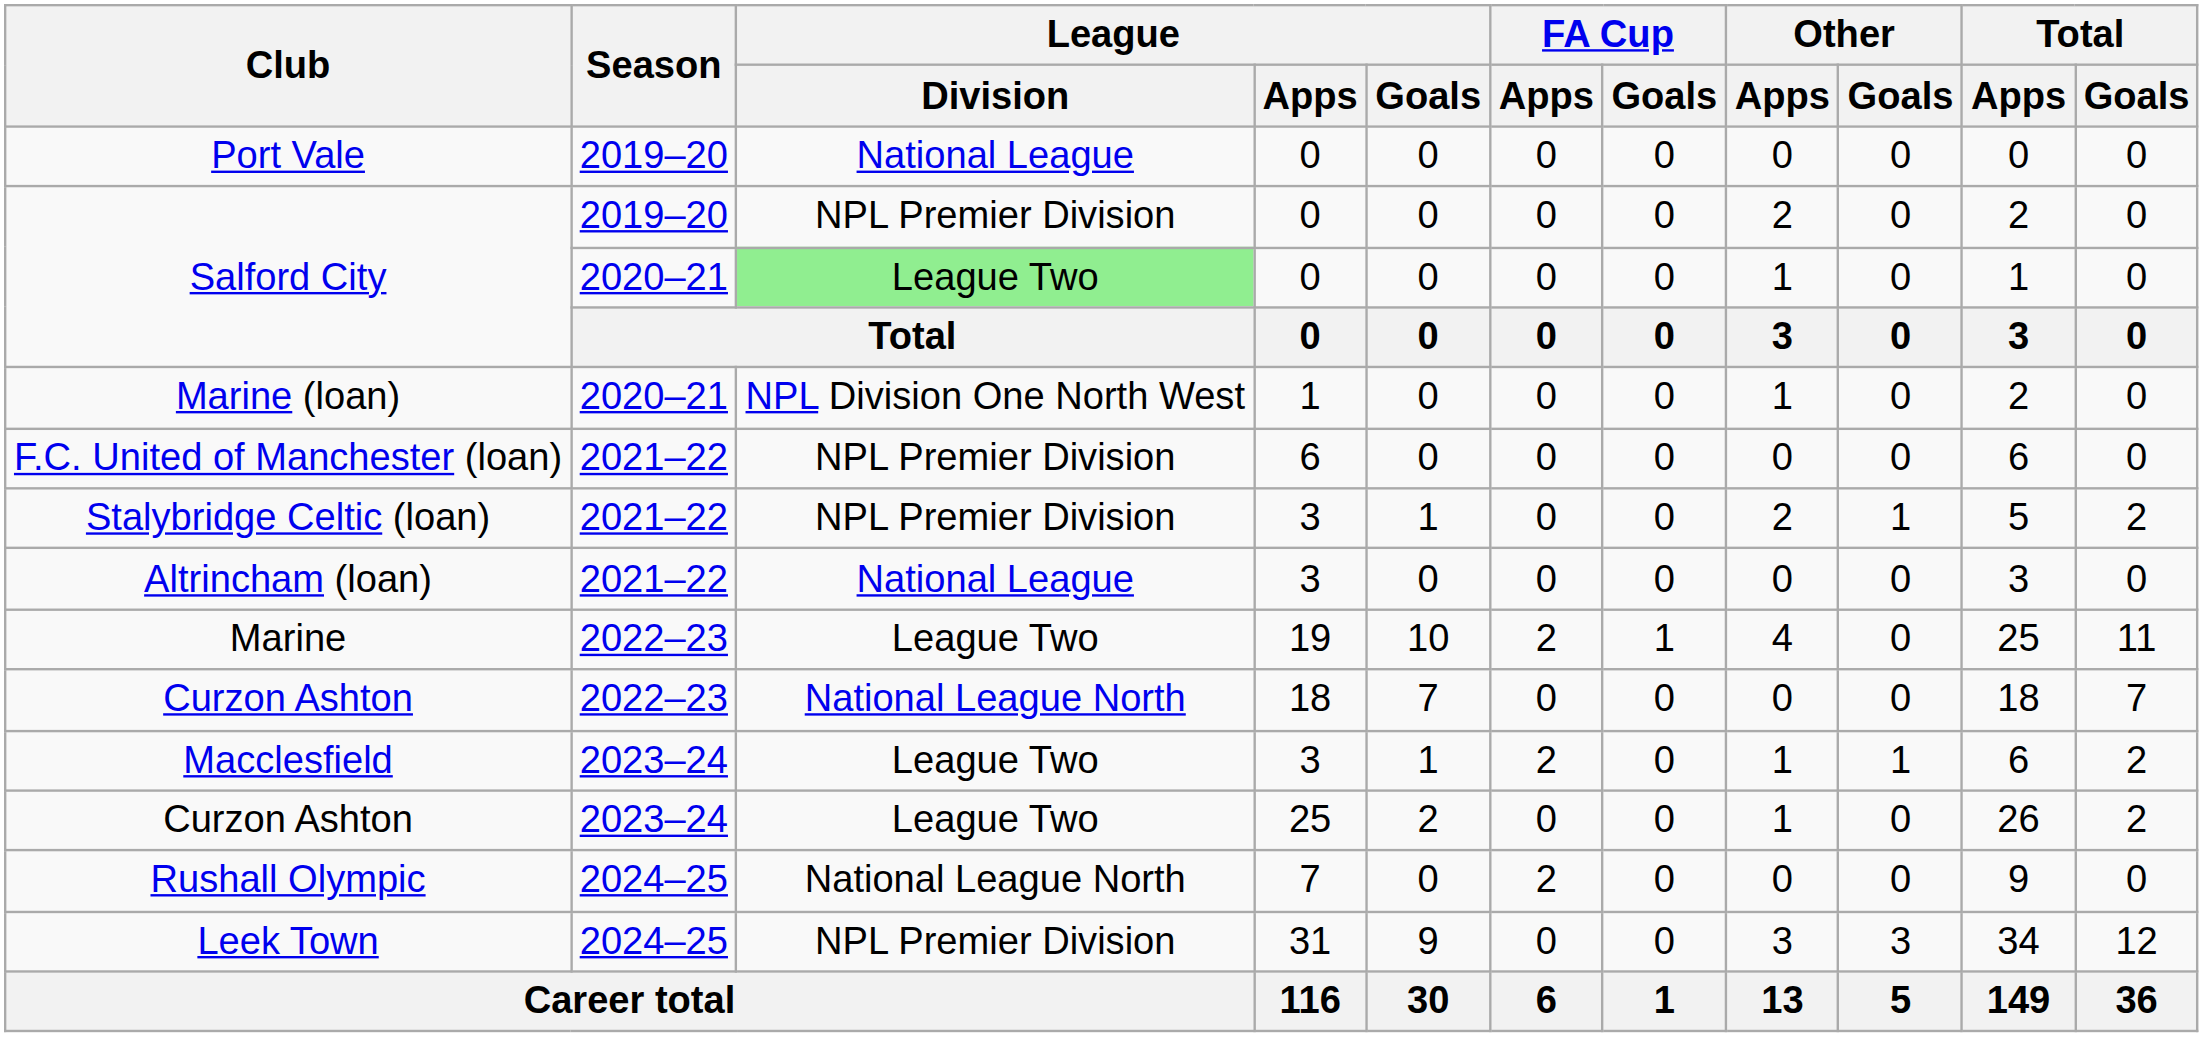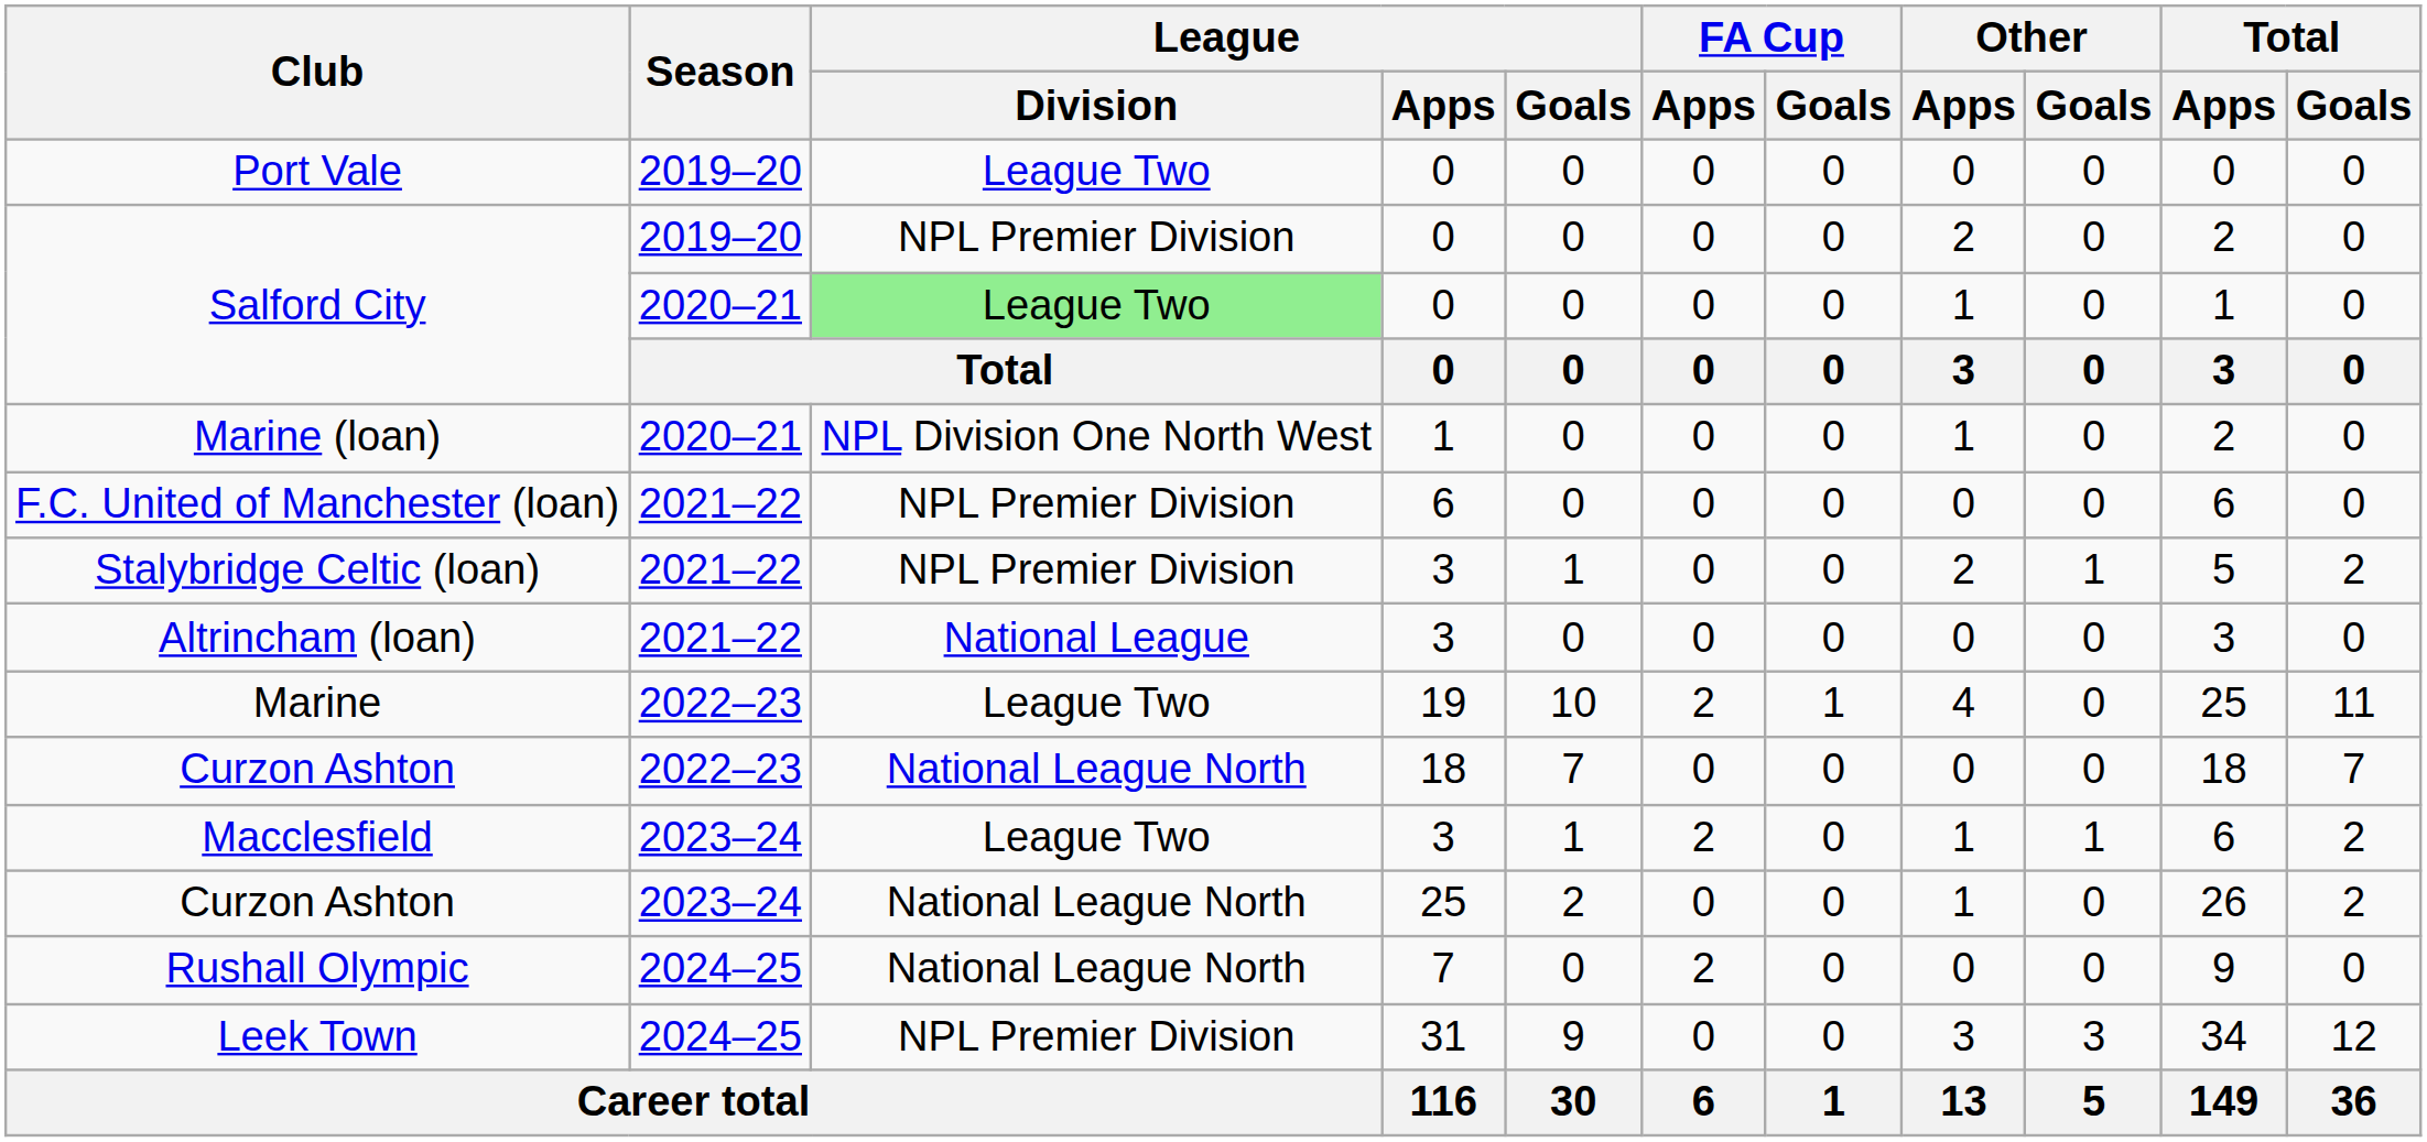 <table class="wikitable" style="text-align:center">
 <tr>
 <th rowspan="2">Club</th>
 <th rowspan="2">Season</th>
 <th colspan="3">League</th>
 <th colspan="2"><a href='#'>FA Cup</a></th>
 <th colspan="2">Other</th>
 <th colspan="2">Total</th>
 </tr>
 <tr>
 <th>Division</th>
 <th>Apps</th>
 <th>Goals</th>
 <th>Apps</th>
 <th>Goals</th>
 <th>Apps</th>
 <th>Goals</th>
 <th>Apps</th>
 <th>Goals</th>
 </tr>
 <tr>
 <td><a href='#'>Port Vale</a></td>
 <td><a href='#'>2019–20</a></td>
-<td><a href='#'>National League</a></td>
+<td><a href='#'>League Two</a></td>
 <td>0</td>
 <td>0</td>
 <td>0</td>
 <td>0</td>
 <td>0</td>
 <td>0</td>
 <td>0</td>
 <td>0</td>
 </tr>
 <tr>
 <td rowspan="3"><a href='#'>Salford City</a></td>
 <td><a href='#'>2019–20</a></td>
 <td>NPL Premier Division</td>
 <td>0</td>
 <td>0</td>
 <td>0</td>
 <td>0</td>
 <td>2</td>
 <td>0</td>
 <td>2</td>
 <td>0</td>
 </tr>
 <tr>
 <td><a href='#'>2020–21</a></td>
 <td style="background: lightgreen;">League Two</td>
 <td>0</td>
 <td>0</td>
 <td>0</td>
 <td>0</td>
 <td>1</td>
 <td>0</td>
 <td>1</td>
 <td>0</td>
 </tr>
 <tr>
 <th colspan="2">Total</th>
 <th>0</th>
 <th>0</th>
 <th>0</th>
 <th>0</th>
 <th>3</th>
 <th>0</th>
 <th>3</th>
 <th>0</th>
 </tr>
 <tr>
 <td><a href='#'>Marine</a> (loan)</td>
 <td><a href='#'>2020–21</a></td>
 <td><a href='#'>NPL</a> Division One North West</td>
 <td>1</td>
 <td>0</td>
 <td>0</td>
 <td>0</td>
 <td>1</td>
 <td>0</td>
 <td>2</td>
 <td>0</td>
 </tr>
 <tr>
 <td><a href='#'>F.C. United of Manchester</a> (loan)</td>
 <td><a href='#'>2021–22</a></td>
 <td>NPL Premier Division</td>
 <td>6</td>
 <td>0</td>
 <td>0</td>
 <td>0</td>
 <td>0</td>
 <td>0</td>
 <td>6</td>
 <td>0</td>
 </tr>
 <tr>
 <td><a href='#'>Stalybridge Celtic</a> (loan)</td>
 <td><a href='#'>2021–22</a></td>
 <td>NPL Premier Division</td>
 <td>3</td>
 <td>1</td>
 <td>0</td>
 <td>0</td>
 <td>2</td>
 <td>1</td>
 <td>5</td>
 <td>2</td>
 </tr>
 <tr>
 <td><a href='#'>Altrincham</a> (loan)</td>
 <td><a href='#'>2021–22</a></td>
 <td><a href='#'>National League</a></td>
 <td>3</td>
 <td>0</td>
 <td>0</td>
 <td>0</td>
 <td>0</td>
 <td>0</td>
 <td>3</td>
 <td>0</td>
 </tr>
 <tr>
 <td>Marine</td>
 <td><a href='#'>2022–23</a></td>
 <td>League Two</td>
 <td>19</td>
 <td>10</td>
 <td>2</td>
 <td>1</td>
 <td>4</td>
 <td>0</td>
 <td>25</td>
 <td>11</td>
 </tr>
 <tr>
 <td><a href='#'>Curzon Ashton</a></td>
 <td><a href='#'>2022–23</a></td>
 <td><a href='#'>National League North</a></td>
 <td>18</td>
 <td>7</td>
 <td>0</td>
 <td>0</td>
 <td>0</td>
 <td>0</td>
 <td>18</td>
 <td>7</td>
 </tr>
 <tr>
 <td><a href='#'>Macclesfield</a></td>
 <td><a href='#'>2023–24</a></td>
 <td>League Two</td>
 <td>3</td>
 <td>1</td>
 <td>2</td>
 <td>0</td>
 <td>1</td>
 <td>1</td>
 <td>6</td>
 <td>2</td>
 </tr>
 <tr>
 <td>Curzon Ashton</td>
 <td><a href='#'>2023–24</a></td>
-<td>League Two</td>
+<td>National League North</td>
 <td>25</td>
 <td>2</td>
 <td>0</td>
 <td>0</td>
 <td>1</td>
 <td>0</td>
 <td>26</td>
 <td>2</td>
 </tr>
 <tr>
 <td><a href='#'>Rushall Olympic</a></td>
 <td><a href='#'>2024–25</a></td>
 <td>National League North</td>
 <td>7</td>
 <td>0</td>
 <td>2</td>
 <td>0</td>
 <td>0</td>
 <td>0</td>
 <td>9</td>
 <td>0</td>
 </tr>
 <tr>
 <td><a href='#'>Leek Town</a></td>
 <td><a href='#'>2024–25</a></td>
 <td>NPL Premier Division</td>
 <td>31</td>
 <td>9</td>
 <td>0</td>
 <td>0</td>
 <td>3</td>
 <td>3</td>
 <td>34</td>
 <td>12</td>
 </tr>
 <tr>
 <th colspan="3">Career total</th>
 <th>116</th>
 <th>30</th>
 <th>6</th>
 <th>1</th>
 <th>13</th>
 <th>5</th>
 <th>149</th>
 <th>36</th>
 </tr>
 </table>
